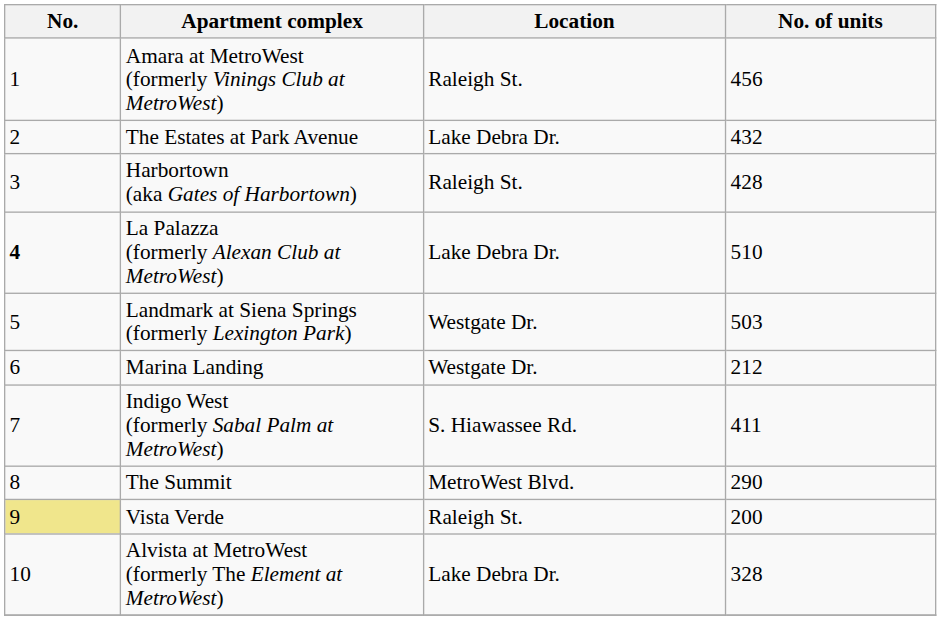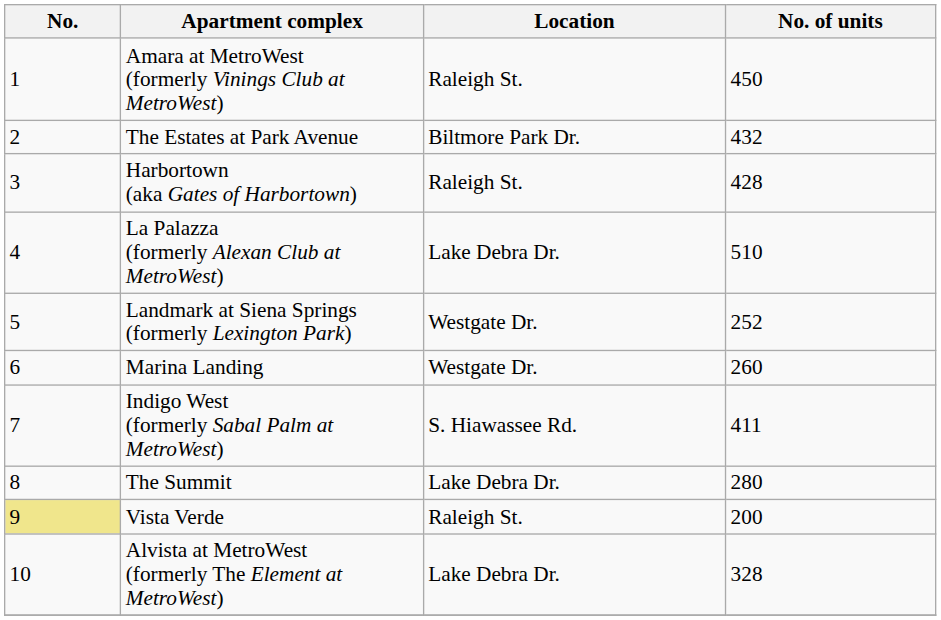 <table class="wikitable sortable" style="height:200px">
 <tr>
 <th width="80">No.</th>
 <th width="220">Apartment complex</th>
 <th width="220">Location</th>
 <th width="150">No. of units</th>
 </tr>
 <tr -align=center>
 <td>1</td>
 <td>Amara at MetroWest<br>(formerly <em>Vinings Club at MetroWest</em>)</td>
 <td>Raleigh St.</td>
-<td>456</td>
+<td>450</td>
 </tr>
 <tr -align=center>
 <td>2</td>
 <td>The Estates at Park Avenue</td>
-<td>Lake Debra Dr.</td>
+<td>Biltmore Park Dr.</td>
 <td>432</td>
 </tr>
 <tr -align=center>
 <td>3</td>
 <td>Harbortown<br>(aka <em>Gates of Harbortown</em>)</td>
 <td>Raleigh St.</td>
 <td>428</td>
 </tr>
 <tr -align=center>
-<td><strong>4</strong></td>
+<td>4</td>
 <td>La Palazza<br>(formerly <em>Alexan Club at MetroWest</em>)</td>
 <td>Lake Debra Dr.</td>
 <td>510</td>
 </tr>
 <tr -align=center>
 <td>5</td>
 <td>Landmark at Siena Springs<br>(formerly <em>Lexington Park</em>)</td>
 <td>Westgate Dr.</td>
-<td>503</td>
+<td>252</td>
 </tr>
 <tr -align=center>
 <td>6</td>
 <td>Marina Landing</td>
 <td>Westgate Dr.</td>
-<td>212</td>
+<td>260</td>
 </tr>
 <tr -align=center>
 <td>7</td>
 <td>Indigo West<br>(formerly <em>Sabal Palm at MetroWest</em>)</td>
 <td>S. Hiawassee Rd.</td>
 <td>411</td>
 </tr>
 <tr -align=center>
 <td>8</td>
 <td>The Summit</td>
-<td>MetroWest Blvd.</td>
-<td>290</td>
+<td>Lake Debra Dr.</td>
+<td>280</td>
 </tr>
 <tr -align=center>
 <td style="background: khaki;">9</td>
 <td>Vista Verde</td>
 <td>Raleigh St.</td>
 <td>200</td>
 </tr>
 <tr -align=center>
 <td>10</td>
 <td>Alvista at MetroWest<br>(formerly The <em>Element at MetroWest</em>)</td>
 <td>Lake Debra Dr.</td>
 <td>328</td>
 </tr>
 <tr -align=center>
 </tr>
 </table>
